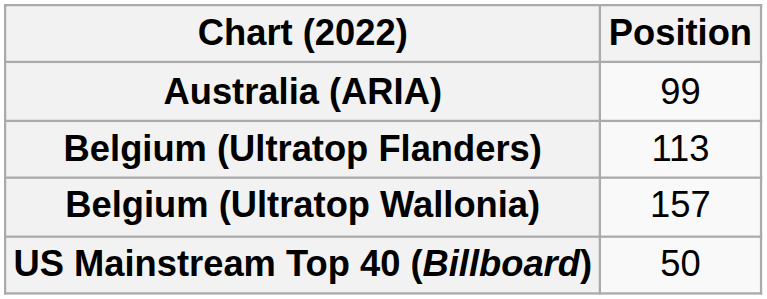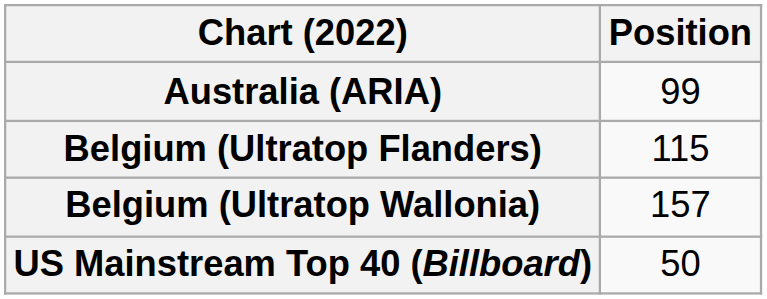 <table class="wikitable sortable plainrowheaders" style="text-align:center">
 <tr>
 <th scope="col">Chart (2022)</th>
 <th scope="col">Position</th>
 </tr>
 <tr>
 <th scope="row">Australia (ARIA)</th>
 <td>99</td>
 </tr>
 <tr>
 <th scope="row">Belgium (Ultratop Flanders)</th>
-<td>113</td>
+<td>115</td>
 </tr>
 <tr>
 <th scope="row">Belgium (Ultratop Wallonia)</th>
 <td>157</td>
 </tr>
 <tr>
 <th scope="row">US Mainstream Top 40 (<em>Billboard</em>)</th>
 <td>50</td>
 </tr>
 </table>
